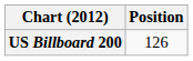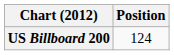 <table class="wikitable plainrowheaders" style="text-align:center;">
 <tr>
 <th scope="col">Chart (2012)</th>
 <th scope="col">Position</th>
 </tr>
 <tr>
 <th scope="row">US <em>Billboard</em> 200</th>
-<td>126</td>
+<td>124</td>
 </tr>
 </table>
